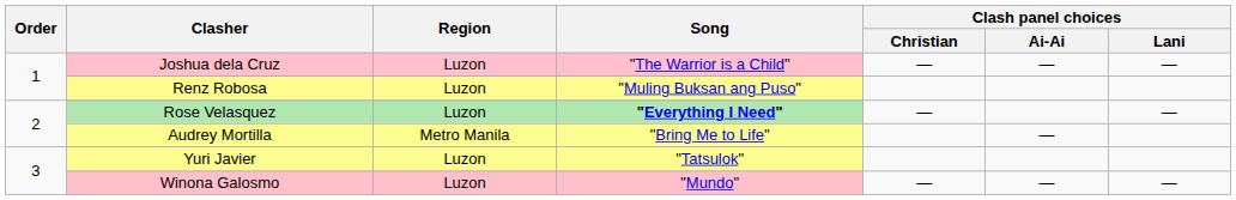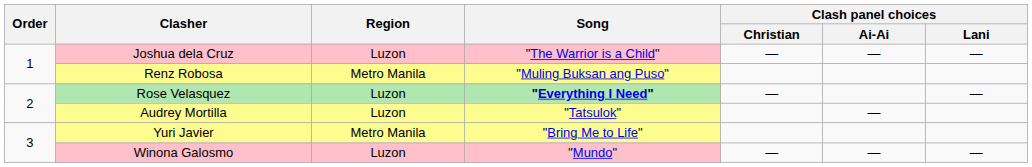 <table class="wikitable" style="text-align:center; line-height:17px; width:100%;">
 <tr>
 <th rowspan="2" width="5%">Order</th>
 <th rowspan="2" width="25%">Clasher</th>
 <th rowspan="2">Region</th>
 <th rowspan="2" width="25%">Song</th>
 <th colspan="3" width="30%">Clash panel choices</th>
 </tr>
 <tr>
 <th width="10%">Christian</th>
 <th width="10%">Ai-Ai</th>
 <th width="10%">Lani</th>
 </tr>
 <tr>
 <td rowspan="2">1</td>
 <td style="background:pink;">Joshua dela Cruz</td>
 <td style="background:pink;">Luzon</td>
 <td style="background:pink;">"<a href='#'>The Warrior is a Child</a>"</td>
 <td>—</td>
 <td>—</td>
 <td>—</td>
 </tr>
 <tr>
 <td style="background:#fdfc8f;">Renz Robosa</td>
-<td style="background:#fdfc8f;">Luzon</td>
+<td style="background:#fdfc8f;">Metro Manila</td>
 <td style="background:#fdfc8f;">"<a href='#'>Muling Buksan ang Puso</a>"</td>
 <td><strong></strong></td>
 <td><strong></strong></td>
 <td><strong></strong></td>
 </tr>
 <tr>
 <td rowspan="2">2</td>
 <td style="background:#b0e6b0;">Rose Velasquez</td>
 <td style="background:#b0e6b0;">Luzon</td>
 <td style="background:#b0e6b0;"><strong>"<a href='#'>Everything I Need</a>"</strong></td>
 <td>—</td>
 <td><strong></strong></td>
 <td>—</td>
 </tr>
 <tr>
 <td style="background:#fdfc8f;">Audrey Mortilla</td>
-<td style="background:#fdfc8f;">Metro Manila</td>
-<td style="background:#fdfc8f;">"<a href='#'>Bring Me to Life</a>"</td>
+<td style="background:#fdfc8f;">Luzon</td>
+<td style="background:#fdfc8f;">"<a href='#'>Tatsulok</a>"</td>
 <td><strong></strong></td>
 <td>—</td>
 <td><strong></strong></td>
 </tr>
 <tr>
 <td rowspan="2">3</td>
 <td style="background:#fdfc8f;">Yuri Javier</td>
-<td style="background:#fdfc8f;">Luzon</td>
-<td style="background:#fdfc8f;">"<a href='#'>Tatsulok</a>"</td>
+<td style="background:#fdfc8f;">Metro Manila</td>
+<td style="background:#fdfc8f;">"<a href='#'>Bring Me to Life</a>"</td>
 <td><strong></strong></td>
 <td><strong></strong></td>
 <td><strong></strong></td>
 </tr>
 <tr>
 <td style="background:pink;">Winona Galosmo</td>
 <td style="background:pink;">Luzon</td>
 <td style="background:pink;">"<a href='#'>Mundo</a>"</td>
 <td>—</td>
 <td>—</td>
 <td>—</td>
 </tr>
 </table>
